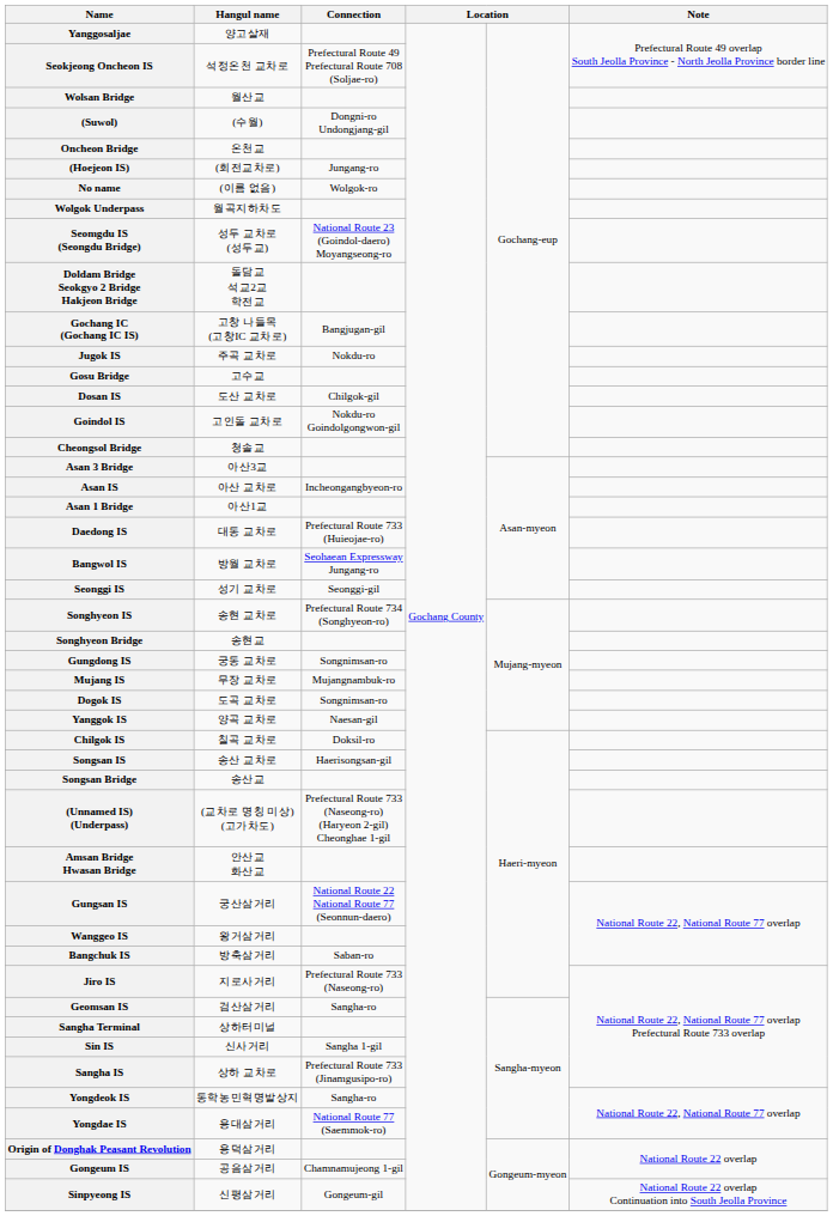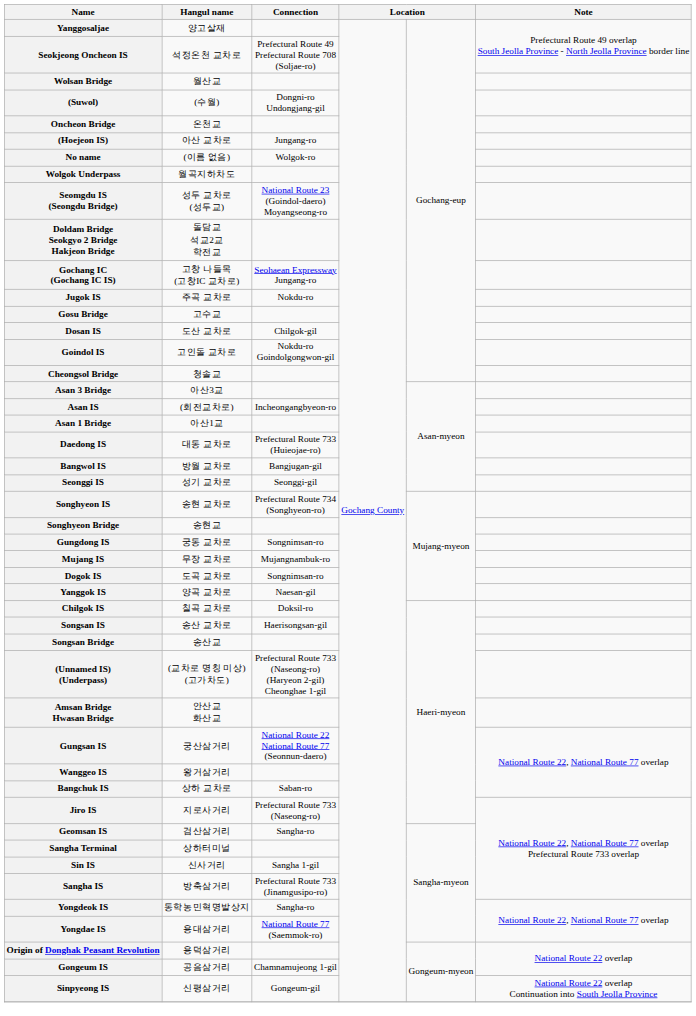 <table class="wikitable" style="font-size: 85%; text-align: center;">
 <tr>
 <th>Name </th>
 <th>Hangul name</th>
 <th>Connection</th>
 <th colspan="2">Location</th>
 <th>Note</th>
 </tr>
 <tr>
 <th>Yanggosaljae</th>
 <td>양고살재</td>
 <td></td>
 <td rowspan=46><a href='#'>Gochang County</a></td>
 <td rowspan=16>Gochang-eup</td>
 <td rowspan=2>Prefectural Route 49 overlap<br><a href='#'>South Jeolla Province</a> - <a href='#'>North Jeolla Province</a> border line</td>
 </tr>
 <tr>
 <th>Seokjeong Oncheon IS</th>
 <td>석정온천 교차로</td>
 <td>Prefectural Route 49<br>Prefectural Route 708<br>(Soljae-ro)</td>
 </tr>
 <tr>
 <th>Wolsan Bridge</th>
 <td>월산교</td>
 <td></td>
 <td></td>
 </tr>
 <tr>
 <th>(Suwol)</th>
 <td>(수월)</td>
 <td>Dongni-ro<br>Undongjang-gil</td>
 <td></td>
 </tr>
 <tr>
 <th>Oncheon Bridge</th>
 <td>온천교</td>
 <td></td>
 <td></td>
 </tr>
 <tr>
 <th>(Hoejeon IS)</th>
-<td>(회전교차로)</td>
+<td>아산 교차로</td>
 <td>Jungang-ro</td>
 <td></td>
 </tr>
 <tr>
 <th>No name</th>
 <td>(이름 없음)</td>
 <td>Wolgok-ro</td>
 <td></td>
 </tr>
 <tr>
 <th>Wolgok Underpass</th>
 <td>월곡지하차도</td>
 <td></td>
 <td></td>
 </tr>
 <tr>
 <th>Seomgdu IS<br>(Seongdu Bridge)</th>
 <td>성두 교차로<br>(성두교)</td>
 <td><a href='#'>National Route 23</a><br>(Goindol-daero)<br>Moyangseong-ro</td>
 <td></td>
 </tr>
 <tr>
 <th>Doldam Bridge<br>Seokgyo 2 Bridge<br>Hakjeon Bridge</th>
 <td>돌담교<br>석교2교<br>학전교</td>
 <td></td>
 <td></td>
 </tr>
 <tr>
 <th>Gochang IC<br>(Gochang IC IS)</th>
 <td>고창 나들목<br>(고창IC 교차로)</td>
-<td>Bangjugan-gil</td>
+<td><a href='#'>Seohaean Expressway</a><br>Jungang-ro</td>
 <td></td>
 </tr>
 <tr>
 <th>Jugok IS</th>
 <td>주곡 교차로</td>
 <td>Nokdu-ro</td>
 <td></td>
 </tr>
 <tr>
 <th>Gosu Bridge</th>
 <td>고수교</td>
 <td></td>
 <td></td>
 </tr>
 <tr>
 <th>Dosan IS</th>
 <td>도산 교차로</td>
 <td>Chilgok-gil</td>
 <td></td>
 </tr>
 <tr>
 <th>Goindol IS</th>
 <td>고인돌 교차로</td>
 <td>Nokdu-ro<br>Goindolgongwon-gil</td>
 <td></td>
 </tr>
 <tr>
 <th>Cheongsol Bridge</th>
 <td>청솔교</td>
 <td></td>
 <td></td>
 </tr>
 <tr>
 <th>Asan 3 Bridge</th>
 <td>아산3교</td>
 <td></td>
 <td rowspan=6>Asan-myeon</td>
 <td></td>
 </tr>
 <tr>
 <th>Asan IS</th>
-<td>아산 교차로</td>
+<td>(회전교차로)</td>
 <td>Incheongangbyeon-ro</td>
 <td></td>
 </tr>
 <tr>
 <th>Asan 1 Bridge</th>
 <td>아산1교</td>
 <td></td>
 <td></td>
 </tr>
 <tr>
 <th>Daedong IS</th>
 <td>대동 교차로</td>
 <td>Prefectural Route 733<br>(Huieojae-ro)</td>
 <td></td>
 </tr>
 <tr>
 <th>Bangwol IS</th>
 <td>방월 교차로</td>
-<td><a href='#'>Seohaean Expressway</a><br>Jungang-ro</td>
+<td>Bangjugan-gil</td>
 <td></td>
 </tr>
 <tr>
 <th>Seonggi IS</th>
 <td>성기 교차로</td>
 <td>Seonggi-gil</td>
 <td></td>
 </tr>
 <tr>
 <th>Songhyeon IS</th>
 <td>송현 교차로</td>
 <td>Prefectural Route 734<br>(Songhyeon-ro)</td>
 <td rowspan=6>Mujang-myeon</td>
 <td></td>
 </tr>
 <tr>
 <th>Songhyeon Bridge</th>
 <td>송현교</td>
 <td></td>
 <td></td>
 </tr>
 <tr>
 <th>Gungdong IS</th>
 <td>궁동 교차로</td>
 <td>Songnimsan-ro</td>
 <td></td>
 </tr>
 <tr>
 <th>Mujang IS</th>
 <td>무장 교차로</td>
 <td>Mujangnambuk-ro</td>
 <td></td>
 </tr>
 <tr>
 <th>Dogok IS</th>
 <td>도곡 교차로</td>
 <td>Songnimsan-ro</td>
 <td></td>
 </tr>
 <tr>
 <th>Yanggok IS</th>
 <td>양곡 교차로</td>
 <td>Naesan-gil</td>
 <td></td>
 </tr>
 <tr>
 <th>Chilgok IS</th>
 <td>칠곡 교차로</td>
 <td>Doksil-ro</td>
 <td rowspan=9>Haeri-myeon</td>
 <td></td>
 </tr>
 <tr>
 <th>Songsan IS</th>
 <td>송산 교차로</td>
 <td>Haerisongsan-gil</td>
 <td></td>
 </tr>
 <tr>
 <th>Songsan Bridge</th>
 <td>송산교</td>
 <td></td>
 <td></td>
 </tr>
 <tr>
 <th>(Unnamed IS)<br>(Underpass)</th>
 <td>(교차로 명칭 미상)<br>(고가차도)</td>
 <td>Prefectural Route 733<br>(Naseong-ro)<br>(Haryeon 2-gil)<br>Cheonghae 1-gil</td>
 <td></td>
 </tr>
 <tr>
 <th>Amsan Bridge<br>Hwasan Bridge</th>
 <td>안산교<br>화산교</td>
 <td></td>
 <td></td>
 </tr>
 <tr>
 <th>Gungsan IS</th>
 <td>궁산삼거리</td>
 <td><a href='#'>National Route 22</a><br><a href='#'>National Route 77</a><br>(Seonnun-daero)</td>
 <td rowspan=3><a href='#'>National Route 22</a>, <a href='#'>National Route 77</a> overlap</td>
 </tr>
 <tr>
 <th>Wanggeo IS</th>
 <td>왕거삼거리</td>
 <td></td>
 </tr>
 <tr>
 <th>Bangchuk IS</th>
-<td>방축삼거리</td>
+<td>상하 교차로</td>
 <td>Saban-ro</td>
 </tr>
 <tr>
 <th>Jiro IS</th>
 <td>지로사거리</td>
 <td>Prefectural Route 733<br>(Naseong-ro)</td>
 <td rowspan=5><a href='#'>National Route 22</a>, <a href='#'>National Route 77</a> overlap<br>Prefectural Route 733 overlap</td>
 </tr>
 <tr>
 <th>Geomsan IS</th>
 <td>검산삼거리</td>
 <td>Sangha-ro</td>
 <td rowspan=6>Sangha-myeon</td>
 </tr>
 <tr>
 <th>Sangha Terminal</th>
 <td>상하터미널</td>
 <td></td>
 </tr>
 <tr>
 <th>Sin IS</th>
 <td>신사거리</td>
 <td>Sangha 1-gil</td>
 </tr>
 <tr>
 <th>Sangha IS</th>
-<td>상하 교차로</td>
+<td>방축삼거리</td>
 <td>Prefectural Route 733<br>(Jinamgusipo-ro)</td>
 </tr>
 <tr>
 <th>Yongdeok IS</th>
 <td>동학농민혁명발상지</td>
 <td>Sangha-ro</td>
 <td rowspan=2><a href='#'>National Route 22</a>, <a href='#'>National Route 77</a> overlap</td>
 </tr>
 <tr>
 <th>Yongdae IS</th>
 <td>용대삼거리</td>
 <td><a href='#'>National Route 77</a><br>(Saemmok-ro)</td>
 </tr>
 <tr>
 <th>Origin of <a href='#'>Donghak Peasant Revolution</a></th>
 <td>용덕삼거리</td>
 <td></td>
 <td rowspan=3>Gongeum-myeon</td>
 <td rowspan=2><a href='#'>National Route 22</a> overlap</td>
 </tr>
 <tr>
 <th>Gongeum IS</th>
 <td>공음삼거리</td>
 <td>Chamnamujeong 1-gil</td>
 </tr>
 <tr>
 <th>Sinpyeong IS</th>
 <td>신평삼거리</td>
 <td>Gongeum-gil</td>
 <td><a href='#'>National Route 22</a> overlap<br>Continuation into <a href='#'>South Jeolla Province</a></td>
 </tr>
 <tr>
 </tr>
 </table>
